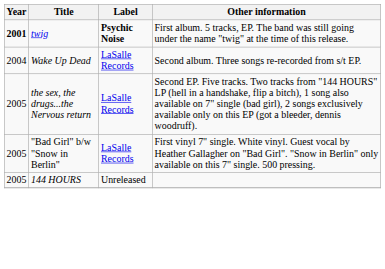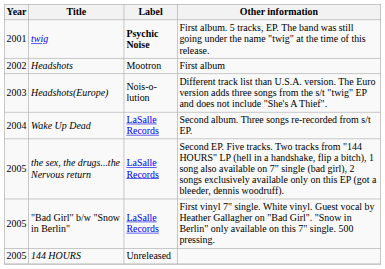 <table class="wikitable">
 <tr>
 <th>Year</th>
 <th>Title</th>
 <th>Label</th>
 <th>Other information</th>
 </tr>
 <tr>
-<td><strong>2001</strong></td>
+<td>2001</td>
 <td><em><a href='#'>twig</a></em></td>
 <td><strong>Psychic Noise</strong></td>
 <td>First album. 5 tracks, EP. The band was still going under the name "twig" at the time of this release.</td>
+</tr>
+<tr>
+<td>2002</td>
+<td><em>Headshots</em></td>
+<td>Mootron</td>
+<td>First album</td>
+</tr>
+<tr>
+<td>2003</td>
+<td><em>Headshots(Europe)</em></td>
+<td>Nois-o-lution</td>
+<td>Different track list than U.S.A. version. The Euro version adds three songs from the s/t "twig" EP and does not include "She's A Thief".</td>
 </tr>
 <tr>
 <td>2004</td>
 <td><em>Wake Up Dead</em></td>
 <td><a href='#'>LaSalle Records</a></td>
 <td>Second album. Three songs re-recorded from s/t EP.</td>
 </tr>
 <tr>
 <td>2005</td>
 <td><em>the sex, the drugs...the Nervous return</em></td>
 <td><a href='#'>LaSalle Records</a></td>
 <td>Second EP. Five tracks. Two tracks from "144 HOURS" LP (hell in a handshake, flip a bitch), 1 song  also available on 7" single (bad girl), 2 songs exclusively available only on this EP (got a bleeder, dennis woodruff).</td>
 </tr>
 <tr>
 <td>2005</td>
 <td>"Bad Girl" b/w "Snow in Berlin"</td>
 <td><a href='#'>LaSalle Records</a></td>
 <td>First vinyl 7" single. White vinyl. Guest vocal by Heather Gallagher on "Bad Girl". "Snow in Berlin" only available on this 7" single. 500 pressing.</td>
 </tr>
 <tr>
 <td>2005</td>
 <td><em>144 HOURS</em></td>
 <td>Unreleased</td>
 <td></td>
 </tr>
 <tr>
 </tr>
 </table>
